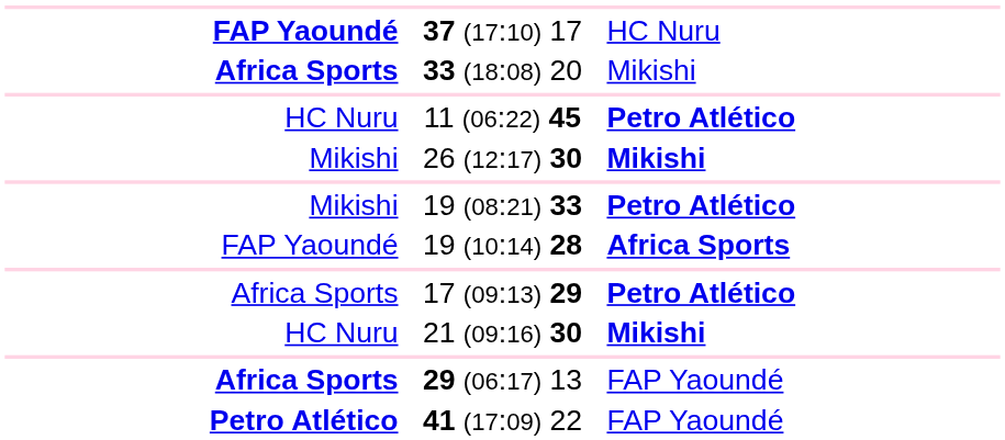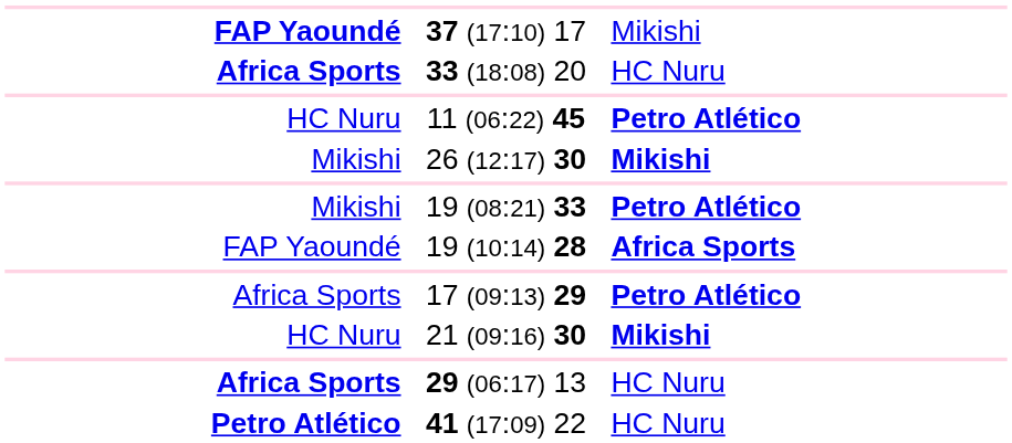 <table style="text-align:center" width=550>
 <tr>
 <th width=30%></th>
 <th width=15%></th>
 <th width=30%></th>
 </tr>
 <tr align="left" bgcolor=#ffd4e4>
 <td colspan=4></td>
 </tr>
 <tr>
 <td align="right"><strong><a href='#'>FAP Yaoundé</a></strong> </td>
 <td><strong>37</strong> <small>(17</small>:<small>10)</small> 17</td>
-<td align=left> <a href='#'>HC Nuru</a></td>
+<td align=left> <a href='#'>Mikishi</a></td>
 </tr>
 <tr>
 <td align="right"><strong><a href='#'>Africa Sports</a></strong> </td>
 <td><strong>33</strong> <small>(18</small>:<small>08)</small> 20</td>
-<td align=left> <a href='#'>Mikishi</a></td>
+<td align=left> <a href='#'>HC Nuru</a></td>
 </tr>
 <tr align="left" bgcolor=#ffd4e4>
 <td colspan=4></td>
 </tr>
 <tr>
 <td align="right"><a href='#'>HC Nuru</a> </td>
 <td>11 <small>(06</small>:<small>22)</small> <strong>45</strong></td>
 <td align=left> <strong><a href='#'>Petro Atlético</a></strong></td>
 </tr>
 <tr>
 <td align="right"><a href='#'>Mikishi</a> </td>
 <td>26 <small>(12</small>:<small>17)</small> <strong>30</strong></td>
 <td align=left> <strong><a href='#'>Mikishi</a></strong></td>
 </tr>
 <tr align="left" bgcolor=#ffd4e4>
 <td colspan=4></td>
 </tr>
 <tr>
 <td align="right"><a href='#'>Mikishi</a> </td>
 <td>19 <small>(08</small>:<small>21)</small> <strong>33</strong></td>
 <td align=left> <strong><a href='#'>Petro Atlético</a></strong></td>
 </tr>
 <tr>
 <td align="right"><a href='#'>FAP Yaoundé</a> </td>
 <td>19 <small>(10</small>:<small>14)</small> <strong>28</strong></td>
 <td align=left> <strong><a href='#'>Africa Sports</a></strong></td>
 </tr>
 <tr align="left" bgcolor=#ffd4e4>
 <td colspan=4></td>
 </tr>
 <tr>
 <td align="right"><a href='#'>Africa Sports</a> </td>
 <td>17 <small>(09</small>:<small>13)</small> <strong>29</strong></td>
 <td align=left> <strong><a href='#'>Petro Atlético</a></strong></td>
 </tr>
 <tr>
 <td align="right"><a href='#'>HC Nuru</a> </td>
 <td>21 <small>(09</small>:<small>16)</small> <strong>30</strong></td>
 <td align=left> <strong><a href='#'>Mikishi</a></strong></td>
 </tr>
 <tr align="left" bgcolor=#ffd4e4>
 <td colspan=4></td>
 </tr>
 <tr>
 <td align="right"><strong><a href='#'>Africa Sports</a></strong> </td>
 <td><strong>29</strong> <small>(06</small>:<small>17)</small> 13</td>
-<td align=left> <a href='#'>FAP Yaoundé</a></td>
+<td align=left> <a href='#'>HC Nuru</a></td>
 </tr>
 <tr>
 <td align="right"><strong><a href='#'>Petro Atlético</a></strong> </td>
 <td><strong>41</strong> <small>(17</small>:<small>09)</small> 22</td>
-<td align=left> <a href='#'>FAP Yaoundé</a></td>
+<td align=left> <a href='#'>HC Nuru</a></td>
 </tr>
 </table>
